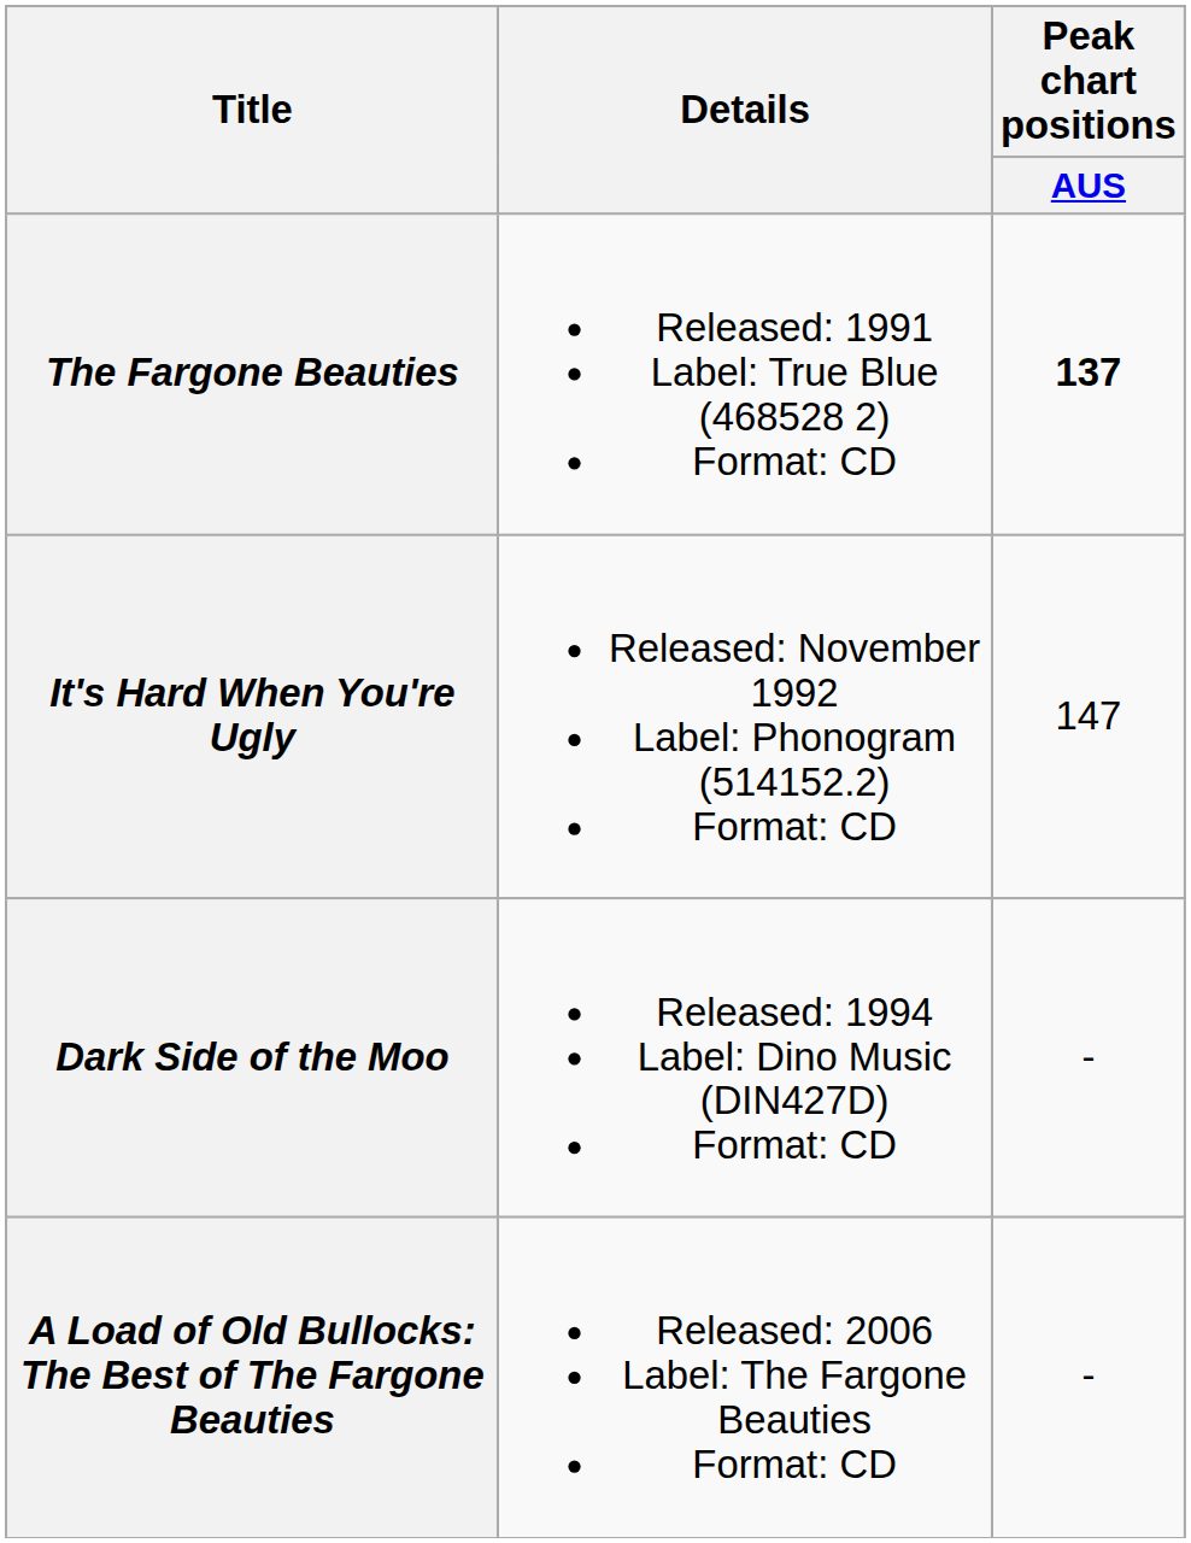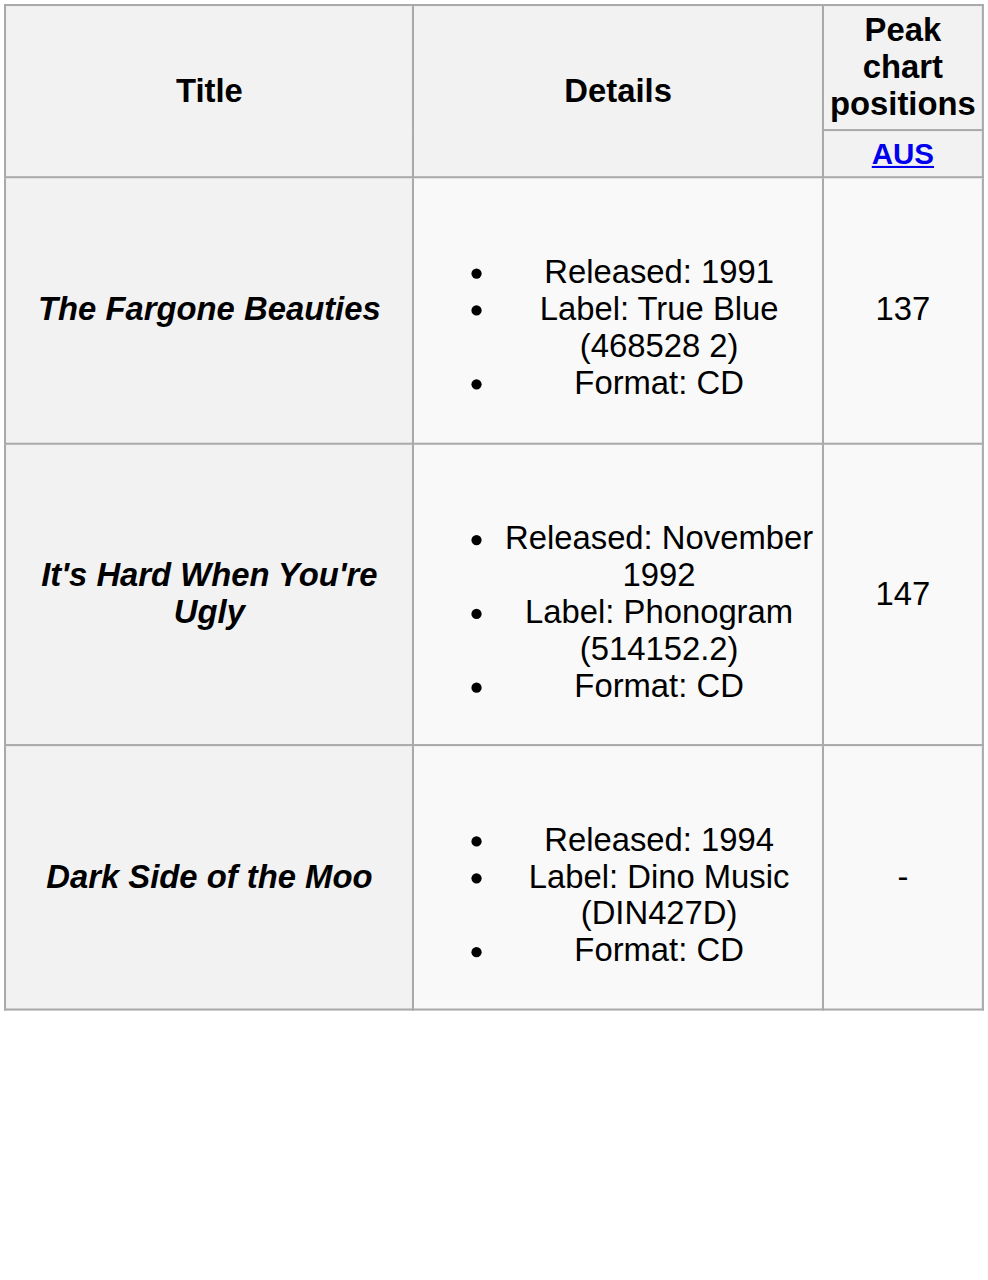 <table class="wikitable plainrowheaders" style="text-align:center;" border="1">
 <tr>
 <th scope="col" rowspan="2" style="width:12em;">Title</th>
 <th scope="col" rowspan="2" style="width:12em;">Details</th>
 <th scope="col" colspan="1">Peak chart positions</th>
 </tr>
 <tr>
 <th scope="col" style="width:3em;font-size:90%;"><a href='#'>AUS</a><br></th>
 </tr>
 <tr>
 <th scope="row"><em>The Fargone Beauties</em></th>
 <td><br><ul><li>Released: 1991</li><li>Label: True Blue (468528 2)</li><li>Format: CD</li></ul></td>
-<td><strong>137</strong></td>
+<td>137</td>
 </tr>
 <tr>
 <th scope="row"><em>It's Hard When You're Ugly</em></th>
 <td><br><ul><li>Released: November 1992</li><li>Label: Phonogram (514152.2)</li><li>Format: CD</li></ul></td>
 <td>147</td>
 </tr>
 <tr>
 <th scope="row"><em>Dark Side of the Moo</em></th>
 <td><br><ul><li>Released: 1994</li><li>Label: Dino Music (DIN427D)</li><li>Format: CD</li></ul></td>
 <td>-</td>
 </tr>
-<tr>
-<th scope="row"><em>A Load of Old Bullocks: The Best of The Fargone Beauties</em></th>
-<td><br><ul><li>Released: 2006</li><li>Label: The Fargone Beauties</li><li>Format: CD</li></ul></td>
-<td>-</td>
-</tr>
 </table>
